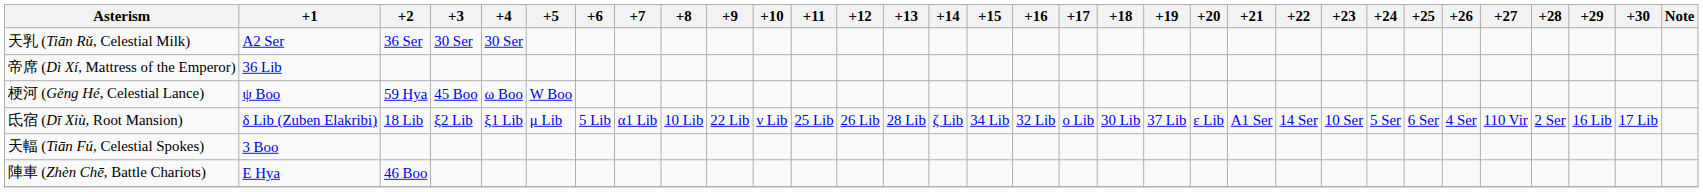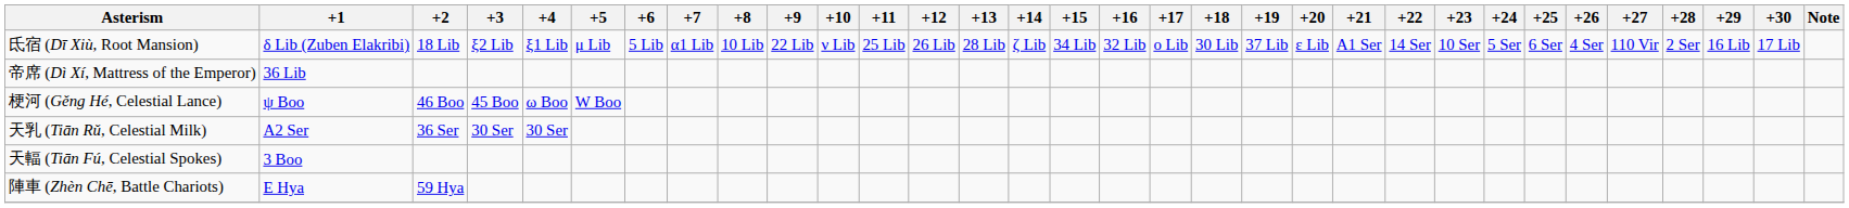 <table class = "wikitable">
 <tr>
 <th>Asterism</th>
 <th>+1</th>
 <th>+2</th>
 <th>+3</th>
 <th>+4</th>
 <th>+5</th>
 <th>+6</th>
 <th>+7</th>
 <th>+8</th>
 <th>+9</th>
 <th>+10</th>
 <th>+11</th>
 <th>+12</th>
 <th>+13</th>
 <th>+14</th>
 <th>+15</th>
 <th>+16</th>
 <th>+17</th>
 <th>+18</th>
 <th>+19</th>
 <th>+20</th>
 <th>+21</th>
 <th>+22</th>
 <th>+23</th>
 <th>+24</th>
 <th>+25</th>
 <th>+26</th>
 <th>+27</th>
 <th>+28</th>
 <th>+29</th>
 <th>+30</th>
 <th>Note</th>
 </tr>
 <tr>
-<td>天乳 (<em>Tiān Rǔ</em>, Celestial Milk)</td>
-<td><a href='#'>A2 Ser</a></td>
-<td><a href='#'>36 Ser</a></td>
-<td><a href='#'>30 Ser</a></td>
-<td><a href='#'>30 Ser</a></td>
-<td></td>
-<td></td>
-<td></td>
-<td></td>
-<td></td>
-<td></td>
-<td></td>
-<td></td>
-<td></td>
-<td></td>
-<td></td>
-<td></td>
-<td></td>
-<td></td>
-<td></td>
-<td></td>
-<td></td>
-<td></td>
-<td></td>
-<td></td>
-<td></td>
-<td></td>
-<td></td>
-<td></td>
-<td></td>
-<td></td>
+<td>氐宿 (<em>Dī Xiù</em>, Root Mansion)</td>
+<td><a href='#'>δ Lib (Zuben Elakribi)</a></td>
+<td><a href='#'>18 Lib</a></td>
+<td><a href='#'>ξ2 Lib</a></td>
+<td><a href='#'>ξ1 Lib</a></td>
+<td><a href='#'>μ Lib</a></td>
+<td><a href='#'>5 Lib</a></td>
+<td><a href='#'>α1 Lib</a></td>
+<td><a href='#'>10 Lib</a></td>
+<td><a href='#'>22 Lib</a></td>
+<td><a href='#'>ν Lib</a></td>
+<td><a href='#'>25 Lib</a></td>
+<td><a href='#'>26 Lib</a></td>
+<td><a href='#'>28 Lib</a></td>
+<td><a href='#'>ζ Lib</a></td>
+<td><a href='#'>34 Lib</a></td>
+<td><a href='#'>32 Lib</a></td>
+<td><a href='#'>ο Lib</a></td>
+<td><a href='#'>30 Lib</a></td>
+<td><a href='#'>37 Lib</a></td>
+<td><a href='#'>ε Lib</a></td>
+<td><a href='#'>A1 Ser</a></td>
+<td><a href='#'>14 Ser</a></td>
+<td><a href='#'>10 Ser</a></td>
+<td><a href='#'>5 Ser</a></td>
+<td><a href='#'>6 Ser</a></td>
+<td><a href='#'>4 Ser</a></td>
+<td><a href='#'>110 Vir</a></td>
+<td><a href='#'>2 Ser</a></td>
+<td><a href='#'>16 Lib</a></td>
+<td><a href='#'>17 Lib</a></td>
 <td></td>
 </tr>
 <tr>
 <td>帝席 (<em>Dì Xí</em>, Mattress of the Emperor)</td>
 <td><a href='#'>36 Lib</a></td>
 <td></td>
 <td></td>
 <td></td>
 <td></td>
 <td></td>
 <td></td>
 <td></td>
 <td></td>
 <td></td>
 <td></td>
 <td></td>
 <td></td>
 <td></td>
 <td></td>
 <td></td>
 <td></td>
 <td></td>
 <td></td>
 <td></td>
 <td></td>
 <td></td>
 <td></td>
 <td></td>
 <td></td>
 <td></td>
 <td></td>
 <td></td>
 <td></td>
 <td></td>
 <td></td>
 </tr>
 <tr>
 <td>梗河 (<em>Gěng Hé</em>, Celestial Lance)</td>
 <td><a href='#'>ψ Boo</a></td>
-<td><a href='#'>59 Hya</a></td>
+<td><a href='#'>46 Boo</a></td>
 <td><a href='#'>45 Boo</a></td>
 <td><a href='#'>ω Boo</a></td>
 <td><a href='#'>W Boo</a></td>
 <td></td>
 <td></td>
 <td></td>
 <td></td>
 <td></td>
 <td></td>
 <td></td>
 <td></td>
 <td></td>
 <td></td>
 <td></td>
 <td></td>
 <td></td>
 <td></td>
 <td></td>
 <td></td>
 <td></td>
 <td></td>
 <td></td>
 <td></td>
 <td></td>
 <td></td>
 <td></td>
 <td></td>
 <td></td>
 <td></td>
 </tr>
 <tr>
-<td>氐宿 (<em>Dī Xiù</em>, Root Mansion)</td>
-<td><a href='#'>δ Lib (Zuben Elakribi)</a></td>
-<td><a href='#'>18 Lib</a></td>
-<td><a href='#'>ξ2 Lib</a></td>
-<td><a href='#'>ξ1 Lib</a></td>
-<td><a href='#'>μ Lib</a></td>
-<td><a href='#'>5 Lib</a></td>
-<td><a href='#'>α1 Lib</a></td>
-<td><a href='#'>10 Lib</a></td>
-<td><a href='#'>22 Lib</a></td>
-<td><a href='#'>ν Lib</a></td>
-<td><a href='#'>25 Lib</a></td>
-<td><a href='#'>26 Lib</a></td>
-<td><a href='#'>28 Lib</a></td>
-<td><a href='#'>ζ Lib</a></td>
-<td><a href='#'>34 Lib</a></td>
-<td><a href='#'>32 Lib</a></td>
-<td><a href='#'>ο Lib</a></td>
-<td><a href='#'>30 Lib</a></td>
-<td><a href='#'>37 Lib</a></td>
-<td><a href='#'>ε Lib</a></td>
-<td><a href='#'>A1 Ser</a></td>
-<td><a href='#'>14 Ser</a></td>
-<td><a href='#'>10 Ser</a></td>
-<td><a href='#'>5 Ser</a></td>
-<td><a href='#'>6 Ser</a></td>
-<td><a href='#'>4 Ser</a></td>
-<td><a href='#'>110 Vir</a></td>
-<td><a href='#'>2 Ser</a></td>
-<td><a href='#'>16 Lib</a></td>
-<td><a href='#'>17 Lib</a></td>
+<td>天乳 (<em>Tiān Rǔ</em>, Celestial Milk)</td>
+<td><a href='#'>A2 Ser</a></td>
+<td><a href='#'>36 Ser</a></td>
+<td><a href='#'>30 Ser</a></td>
+<td><a href='#'>30 Ser</a></td>
+<td></td>
+<td></td>
+<td></td>
+<td></td>
+<td></td>
+<td></td>
+<td></td>
+<td></td>
+<td></td>
+<td></td>
+<td></td>
+<td></td>
+<td></td>
+<td></td>
+<td></td>
+<td></td>
+<td></td>
+<td></td>
+<td></td>
+<td></td>
+<td></td>
+<td></td>
+<td></td>
+<td></td>
+<td></td>
+<td></td>
 <td></td>
 </tr>
 <tr>
 <td>天輻 (<em>Tiān Fú</em>, Celestial Spokes)</td>
 <td><a href='#'>3 Boo</a></td>
 <td></td>
 <td></td>
 <td></td>
 <td></td>
 <td></td>
 <td></td>
 <td></td>
 <td></td>
 <td></td>
 <td></td>
 <td></td>
 <td></td>
 <td></td>
 <td></td>
 <td></td>
 <td></td>
 <td></td>
 <td></td>
 <td></td>
 <td></td>
 <td></td>
 <td></td>
 <td></td>
 <td></td>
 <td></td>
 <td></td>
 <td></td>
 <td></td>
 <td></td>
 <td></td>
 </tr>
 <tr>
 <td>陣車 (<em>Zhèn Chē</em>, Battle Chariots)</td>
 <td><a href='#'>E Hya</a></td>
-<td><a href='#'>46 Boo</a></td>
+<td><a href='#'>59 Hya</a></td>
 <td></td>
 <td></td>
 <td></td>
 <td></td>
 <td></td>
 <td></td>
 <td></td>
 <td></td>
 <td></td>
 <td></td>
 <td></td>
 <td></td>
 <td></td>
 <td></td>
 <td></td>
 <td></td>
 <td></td>
 <td></td>
 <td></td>
 <td></td>
 <td></td>
 <td></td>
 <td></td>
 <td></td>
 <td></td>
 <td></td>
 <td></td>
 <td></td>
 <td></td>
 </tr>
 <tr>
 </tr>
 </table>
